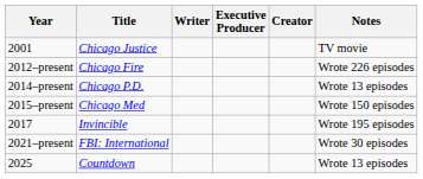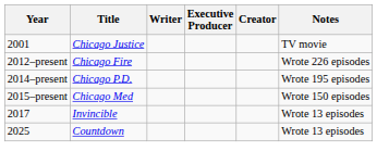 <table class="wikitable">
 <tr>
 <th>Year</th>
 <th>Title</th>
 <th>Writer</th>
 <th>Executive<br>Producer</th>
 <th>Creator</th>
 <th>Notes</th>
 </tr>
 <tr>
 <td>2001</td>
 <td><em><a href='#'>Chicago Justice</a></em></td>
 <td></td>
 <td></td>
 <td></td>
 <td>TV movie</td>
 </tr>
 <tr>
 <td>2012–present</td>
 <td><em><a href='#'>Chicago Fire</a></em></td>
 <td></td>
 <td></td>
 <td></td>
 <td>Wrote 226 episodes</td>
 </tr>
 <tr>
 <td>2014–present</td>
 <td><em><a href='#'>Chicago P.D.</a></em></td>
 <td></td>
 <td></td>
 <td></td>
-<td>Wrote 13 episodes</td>
+<td>Wrote 195 episodes</td>
 </tr>
 <tr>
 <td>2015–present</td>
 <td><em><a href='#'>Chicago Med</a></em></td>
 <td></td>
 <td></td>
 <td></td>
 <td>Wrote 150 episodes</td>
 </tr>
 <tr>
 <td>2017</td>
 <td><em><a href='#'>Invincible</a></em></td>
 <td></td>
 <td></td>
 <td></td>
-<td>Wrote 195 episodes</td>
-</tr>
-<tr>
-<td>2021–present</td>
-<td><em><a href='#'>FBI: International</a></em></td>
-<td></td>
-<td></td>
-<td></td>
-<td>Wrote 30 episodes</td>
+<td>Wrote 13 episodes</td>
 </tr>
 <tr>
 <td>2025</td>
 <td><em><a href='#'>Countdown</a></em></td>
 <td></td>
 <td></td>
 <td></td>
 <td>Wrote 13 episodes</td>
 </tr>
 </table>
